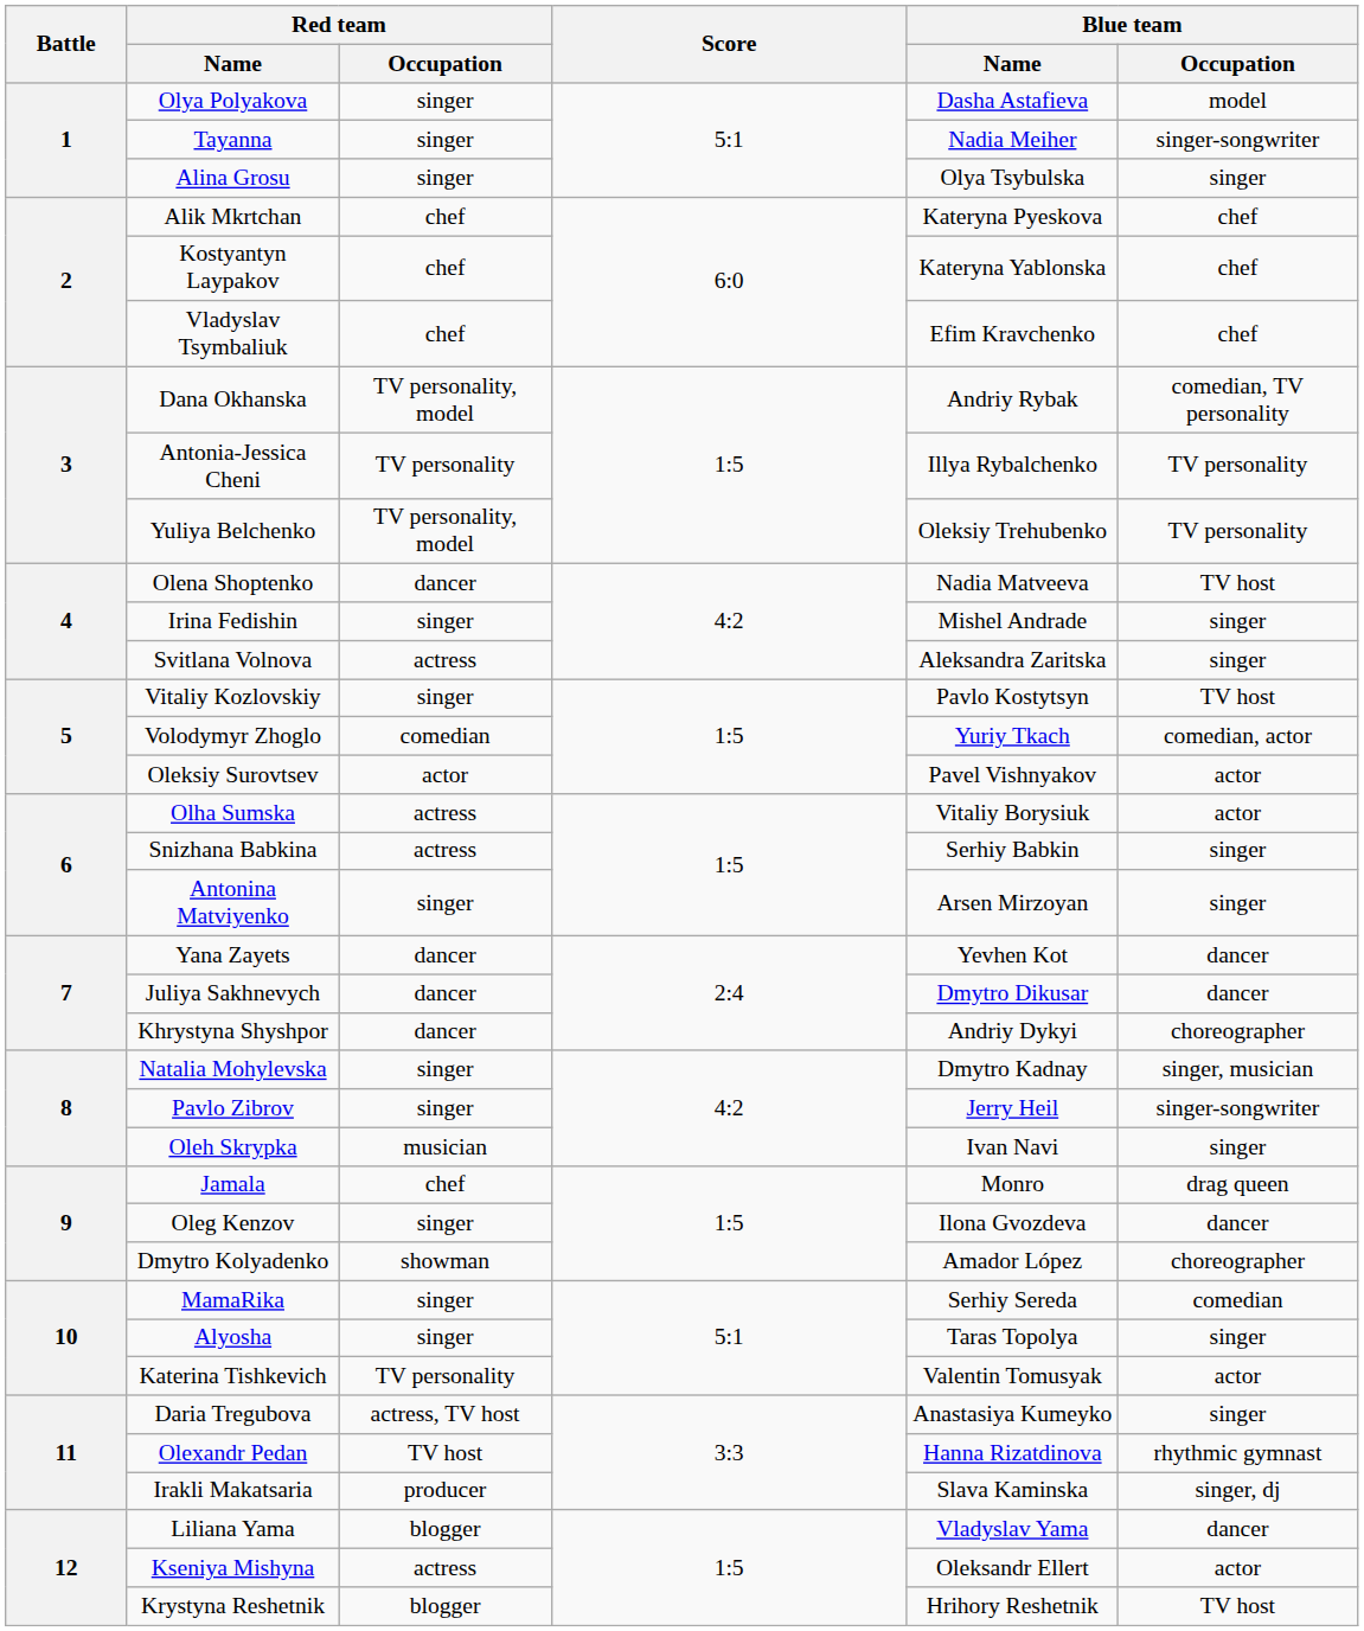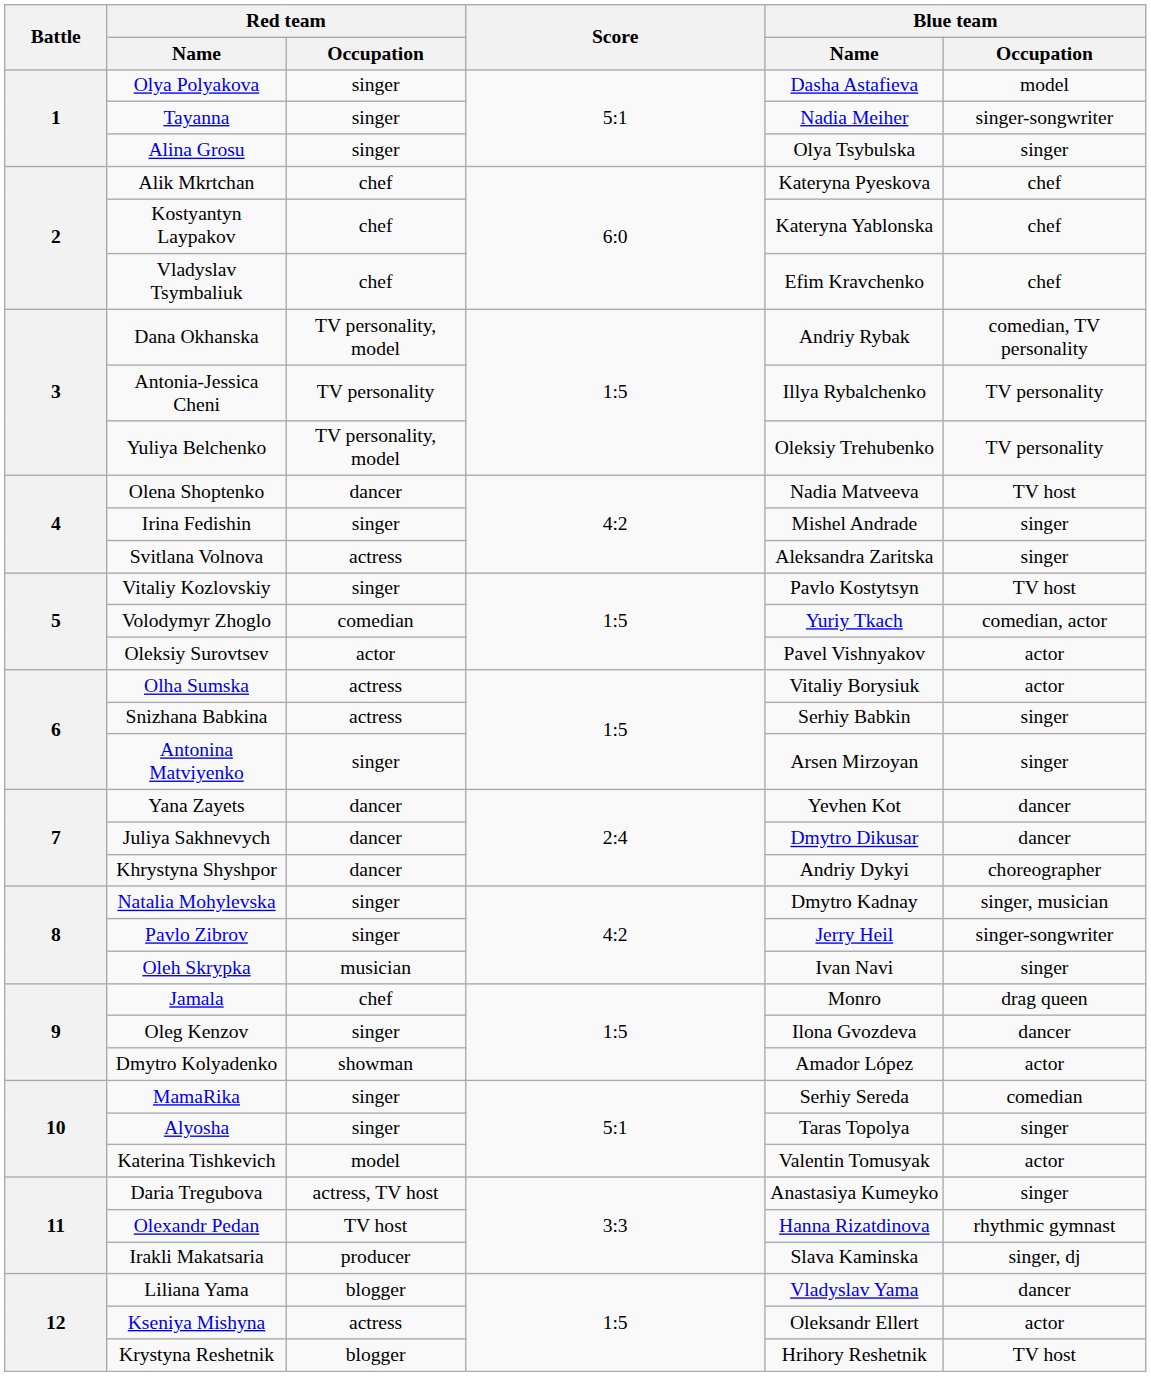 <table class="wikitable" style="font-size:90%; width:95%; text-align: center;">
 <tr>
 <th width=5% rowspan="2">Battle</th>
 <th width=17% colspan="2">Red team</th>
 <th width=15% rowspan="2">Score</th>
 <th width=17% colspan="2">Blue team</th>
 </tr>
 <tr>
 <th>Name</th>
 <th>Occupation</th>
 <th>Name</th>
 <th>Occupation</th>
 </tr>
 <tr>
 <th rowspan="3">1</th>
 <td><a href='#'>Olya Polyakova</a></td>
 <td>singer</td>
 <td rowspan="3">5:1</td>
 <td><a href='#'>Dasha Astafieva</a></td>
 <td>model</td>
 </tr>
 <tr>
 <td><a href='#'>Tayanna</a></td>
 <td>singer</td>
 <td><a href='#'>Nadia Meiher</a></td>
 <td>singer-songwriter</td>
 </tr>
 <tr>
 <td><a href='#'>Alina Grosu</a></td>
 <td>singer</td>
 <td>Olya Tsybulska</td>
 <td>singer</td>
 </tr>
 <tr>
 <th rowspan="3">2</th>
 <td>Alik Mkrtchan</td>
 <td>chef</td>
 <td rowspan="3">6:0</td>
 <td>Kateryna Pyeskova</td>
 <td>chef</td>
 </tr>
 <tr>
 <td>Kostyantyn Laypakov</td>
 <td>chef</td>
 <td>Kateryna Yablonska</td>
 <td>chef</td>
 </tr>
 <tr>
 <td>Vladyslav Tsymbaliuk</td>
 <td>chef</td>
 <td>Efim Kravchenko</td>
 <td>chef</td>
 </tr>
 <tr>
 <th rowspan="3">3</th>
 <td>Dana Okhanska</td>
 <td>TV personality, model</td>
 <td rowspan="3">1:5</td>
 <td>Andriy Rybak</td>
 <td>comedian, TV personality</td>
 </tr>
 <tr>
 <td>Antonia-Jessica Cheni</td>
 <td>TV personality</td>
 <td>Illya Rybalchenko</td>
 <td>TV personality</td>
 </tr>
 <tr>
 <td>Yuliya Belchenko</td>
 <td>TV personality, model</td>
 <td>Oleksiy Trehubenko</td>
 <td>TV personality</td>
 </tr>
 <tr>
 <th rowspan="3">4</th>
 <td>Olena Shoptenko</td>
 <td>dancer</td>
 <td rowspan="3">4:2</td>
 <td>Nadia Matveeva</td>
 <td>TV host</td>
 </tr>
 <tr>
 <td>Irina Fedishin</td>
 <td>singer</td>
 <td>Mishel Andrade</td>
 <td>singer</td>
 </tr>
 <tr>
 <td>Svitlana Volnova</td>
 <td>actress</td>
 <td>Aleksandra Zaritska</td>
 <td>singer</td>
 </tr>
 <tr>
 <th rowspan="3">5</th>
 <td>Vitaliy Kozlovskiy</td>
 <td>singer</td>
 <td rowspan="3">1:5</td>
 <td>Pavlo Kostytsyn</td>
 <td>TV host</td>
 </tr>
 <tr>
 <td>Volodymyr Zhoglo</td>
 <td>comedian</td>
 <td><a href='#'>Yuriy Tkach</a></td>
 <td>comedian, actor</td>
 </tr>
 <tr>
 <td>Oleksiy Surovtsev</td>
 <td>actor</td>
 <td>Pavel Vishnyakov</td>
 <td>actor</td>
 </tr>
 <tr>
 <th rowspan="3">6</th>
 <td><a href='#'>Olha Sumska</a></td>
 <td>actress</td>
 <td rowspan="3">1:5</td>
 <td>Vitaliy Borysiuk</td>
 <td>actor</td>
 </tr>
 <tr>
 <td>Snizhana Babkina</td>
 <td>actress</td>
 <td>Serhiy Babkin</td>
 <td>singer</td>
 </tr>
 <tr>
 <td><a href='#'>Antonina Matviyenko</a></td>
 <td>singer</td>
 <td>Arsen Mirzoyan</td>
 <td>singer</td>
 </tr>
 <tr>
 <th rowspan="3">7</th>
 <td>Yana Zayets</td>
 <td>dancer</td>
 <td rowspan="3">2:4</td>
 <td>Yevhen Kot</td>
 <td>dancer</td>
 </tr>
 <tr>
 <td>Juliya Sakhnevych</td>
 <td>dancer</td>
 <td><a href='#'>Dmytro Dikusar</a></td>
 <td>dancer</td>
 </tr>
 <tr>
 <td>Khrystyna Shyshpor</td>
 <td>dancer</td>
 <td>Andriy Dykyi</td>
 <td>choreographer</td>
 </tr>
 <tr>
 <th rowspan="3">8</th>
 <td><a href='#'>Natalia Mohylevska</a></td>
 <td>singer</td>
 <td rowspan="3">4:2</td>
 <td>Dmytro Kadnay</td>
 <td>singer, musician</td>
 </tr>
 <tr>
 <td><a href='#'>Pavlo Zibrov</a></td>
 <td>singer</td>
 <td><a href='#'>Jerry Heil</a></td>
 <td>singer-songwriter</td>
 </tr>
 <tr>
 <td><a href='#'>Oleh Skrypka</a></td>
 <td>musician</td>
 <td>Ivan Navi</td>
 <td>singer</td>
 </tr>
 <tr>
 <th rowspan="3">9</th>
 <td><a href='#'>Jamala</a></td>
 <td>chef</td>
 <td rowspan="3">1:5</td>
 <td>Monro</td>
 <td>drag queen</td>
 </tr>
 <tr>
 <td>Oleg Kenzov</td>
 <td>singer</td>
 <td>Ilona Gvozdeva</td>
 <td>dancer</td>
 </tr>
 <tr>
 <td>Dmytro Kolyadenko</td>
 <td>showman</td>
 <td>Amador López</td>
-<td>choreographer</td>
+<td>actor</td>
 </tr>
 <tr>
 <th rowspan="3">10</th>
 <td><a href='#'>MamaRika</a></td>
 <td>singer</td>
 <td rowspan="3">5:1</td>
 <td>Serhiy Sereda</td>
 <td>comedian</td>
 </tr>
 <tr>
 <td><a href='#'>Alyosha</a></td>
 <td>singer</td>
 <td>Taras Topolya</td>
 <td>singer</td>
 </tr>
 <tr>
 <td>Katerina Tishkevich</td>
-<td>TV personality</td>
+<td>model</td>
 <td>Valentin Tomusyak</td>
 <td>actor</td>
 </tr>
 <tr>
 <th rowspan="3">11</th>
 <td>Daria Tregubova</td>
 <td>actress, TV host</td>
 <td rowspan="3">3:3</td>
 <td>Anastasiya Kumeyko</td>
 <td>singer</td>
 </tr>
 <tr>
 <td><a href='#'>Olexandr Pedan</a></td>
 <td>TV host</td>
 <td><a href='#'>Hanna Rizatdinova</a></td>
 <td>rhythmic gymnast</td>
 </tr>
 <tr>
 <td>Irakli Makatsaria</td>
 <td>producer</td>
 <td>Slava Kaminska</td>
 <td>singer, dj</td>
 </tr>
 <tr>
 <th rowspan="3">12</th>
 <td>Liliana Yama</td>
 <td>blogger</td>
 <td rowspan="3">1:5</td>
 <td><a href='#'>Vladyslav Yama</a></td>
 <td>dancer</td>
 </tr>
 <tr>
 <td><a href='#'>Kseniya Mishyna</a></td>
 <td>actress</td>
 <td>Oleksandr Ellert</td>
 <td>actor</td>
 </tr>
 <tr>
 <td>Krystyna Reshetnik</td>
 <td>blogger</td>
 <td>Hrihory Reshetnik</td>
 <td>TV host</td>
 </tr>
 </table>
